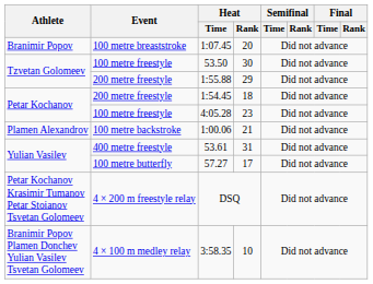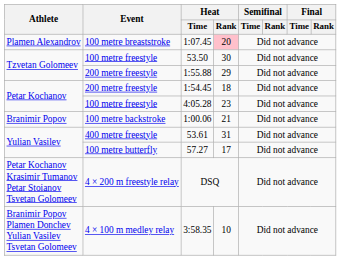 <table class=wikitable style="font-size:90%; text-align:center;">
 <tr>
 <th rowspan="2">Athlete</th>
 <th rowspan="2">Event</th>
 <th colspan="2">Heat</th>
 <th colspan="2">Semifinal</th>
 <th colspan="2">Final</th>
 </tr>
 <tr style="font-size:95%">
 <th>Time</th>
 <th>Rank</th>
 <th>Time</th>
 <th>Rank</th>
 <th>Time</th>
 <th>Rank</th>
 </tr>
 <tr>
-<td align=left><a href='#'>Branimir Popov</a></td>
+<td align=left><a href='#'>Plamen Alexandrov</a></td>
 <td align=left><a href='#'>100 metre breaststroke</a></td>
 <td>1:07.45</td>
-<td>20</td>
+<td style="background: pink;">20</td>
 <td colspan=4>Did not advance</td>
 </tr>
 <tr>
 <td align=left rowspan=2><a href='#'>Tzvetan Golomeev</a></td>
 <td align=left><a href='#'>100 metre freestyle</a></td>
 <td>53.50</td>
 <td>30</td>
 <td colspan=4>Did not advance</td>
 </tr>
 <tr>
 <td align=left><a href='#'>200 metre freestyle</a></td>
 <td>1:55.88</td>
 <td>29</td>
 <td colspan=4>Did not advance</td>
 </tr>
 <tr>
 <td align=left rowspan=2><a href='#'>Petar Kochanov</a></td>
 <td align=left><a href='#'>200 metre freestyle</a></td>
 <td>1:54.45</td>
 <td>18</td>
 <td colspan=4>Did not advance</td>
 </tr>
 <tr>
 <td align=left><a href='#'>100 metre freestyle</a></td>
 <td>4:05.28</td>
 <td>23</td>
 <td colspan=4>Did not advance</td>
 </tr>
 <tr>
-<td align=left><a href='#'>Plamen Alexandrov</a></td>
+<td align=left><a href='#'>Branimir Popov</a></td>
 <td align=left><a href='#'>100 metre backstroke</a></td>
 <td>1:00.06</td>
 <td>21</td>
 <td colspan=4>Did not advance</td>
 </tr>
 <tr>
 <td align=left rowspan=2><a href='#'>Yulian Vasilev</a></td>
 <td align=left><a href='#'>400 metre freestyle</a></td>
 <td>53.61</td>
 <td>31</td>
 <td colspan=4>Did not advance</td>
 </tr>
 <tr>
 <td align=left><a href='#'>100 metre butterfly</a></td>
 <td>57.27</td>
 <td>17</td>
 <td colspan=4>Did not advance</td>
 </tr>
 <tr>
 <td align=left><a href='#'>Petar Kochanov</a><br><a href='#'>Krasimir Tumanov</a><br><a href='#'>Petar Stoianov</a><br><a href='#'>Tsvetan Golomeev</a></td>
 <td align=left><a href='#'>4 × 200 m freestyle relay</a></td>
 <td colspan=2>DSQ</td>
 <td colspan=4>Did not advance</td>
 </tr>
 <tr>
 <td align=left><a href='#'>Branimir Popov</a><br><a href='#'>Plamen Donchev</a><br><a href='#'>Yulian Vasilev</a><br><a href='#'>Tsvetan Golomeev</a></td>
 <td align=left><a href='#'>4 × 100 m medley relay</a></td>
 <td>3:58.35</td>
 <td>10</td>
 <td colspan=4>Did not advance</td>
 </tr>
 </table>
